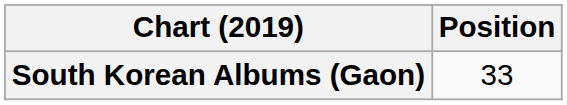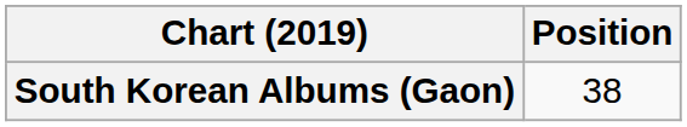 <table class="wikitable sortable plainrowheaders" style="text-align:center">
 <tr>
 <th scope="col">Chart (2019)</th>
 <th scope="col">Position</th>
 </tr>
 <tr>
 <th scope="row">South Korean Albums (Gaon)</th>
-<td>33</td>
+<td>38</td>
 </tr>
 </table>
